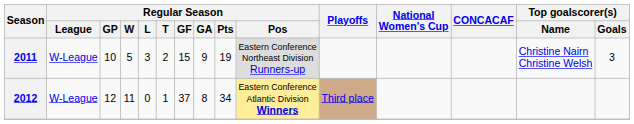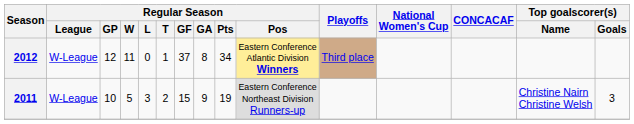 <table class="wikitable" style="text-align: center">
 <tr>
 <th rowspan="2">Season</th>
 <th colspan="9">Regular Season</th>
 <th rowspan="2"><a href='#'>Playoffs</a></th>
 <th rowspan="2"><a href='#'>National<br>Women's Cup</a></th>
 <th rowspan="2"><a href='#'>CONCACAF</a></th>
 <th colspan="2">Top goalscorer(s)</th>
 </tr>
 <tr>
 <th>League</th>
 <th width="20">GP</th>
 <th width="20">W</th>
 <th width="20">L</th>
 <th width="20">T</th>
 <th width="20">GF</th>
 <th width="20">GA</th>
 <th width="20">Pts</th>
 <th>Pos</th>
 <th>Name</th>
 <th>Goals</th>
 </tr>
 <tr>
+<th><strong><a href='#'>2012</a></strong></th>
+<td><a href='#'>W-League</a></td>
+<td>12</td>
+<td>11</td>
+<td>0</td>
+<td>1</td>
+<td>37</td>
+<td>8</td>
+<td>34</td>
+<td style="background:#FFEE99"><span><small>Eastern Conference<br>Atlantic Division</small></span><br><strong><a href='#'>Winners</a></strong></td>
+<td style="background:#CFAA88"><a href='#'>Third place</a></td>
+<td></td>
+<td></td>
+<td align="left"></td>
+<td></td>
+</tr>
+<tr>
 <th><strong><a href='#'>2011</a></strong></th>
 <td><a href='#'>W-League</a></td>
 <td>10</td>
 <td>5</td>
 <td>3</td>
 <td>2</td>
 <td>15</td>
 <td>9</td>
 <td>19</td>
 <td style="background:#DDDDDD"><span><small>Eastern Conference<br>Northeast Division</small></span><br><a href='#'>Runners-up</a></td>
 <td></td>
 <td></td>
 <td></td>
 <td align="left"><a href='#'>Christine Nairn</a><br><a href='#'>Christine Welsh</a></td>
 <td>3</td>
 </tr>
 <tr>
-<th><strong><a href='#'>2012</a></strong></th>
-<td><a href='#'>W-League</a></td>
-<td>12</td>
-<td>11</td>
-<td>0</td>
-<td>1</td>
-<td>37</td>
-<td>8</td>
-<td>34</td>
-<td style="background:#FFEE99"><span><small>Eastern Conference<br>Atlantic Division</small></span><br><strong><a href='#'>Winners</a></strong></td>
-<td style="background:#CFAA88"><a href='#'>Third place</a></td>
-<td></td>
-<td></td>
-<td align="left"></td>
-<td></td>
-</tr>
-<tr>
 </tr>
 </table>
